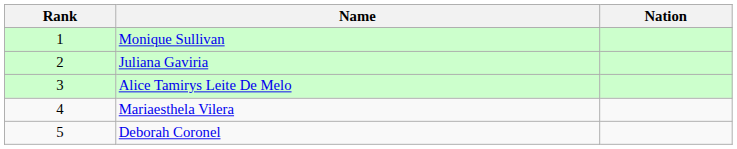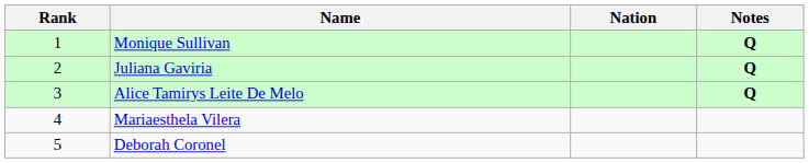 <table class="wikitable sortable" style="text-align:center" width=50%>
 <tr>
 <th>Rank</th>
 <th>Name</th>
 <th>Nation</th>
+<th>Notes</th>
 </tr>
 <tr bgcolor=ccffcc>
 <td>1</td>
 <td align=left><a href='#'>Monique Sullivan</a></td>
 <td align=left></td>
+<td><strong>Q</strong></td>
 </tr>
 <tr bgcolor=ccffcc>
 <td>2</td>
 <td align=left><a href='#'>Juliana Gaviria</a></td>
 <td align=left></td>
+<td><strong>Q</strong></td>
 </tr>
 <tr bgcolor=ccffcc>
 <td>3</td>
 <td align=left><a href='#'>Alice Tamirys Leite De Melo</a></td>
 <td align=left></td>
+<td><strong>Q</strong></td>
 </tr>
 <tr>
 <td>4</td>
 <td align=left><a href='#'>Mariaesthela Vilera</a></td>
 <td align=left></td>
+<td></td>
 </tr>
 <tr>
 <td>5</td>
 <td align=left><a href='#'>Deborah Coronel</a></td>
 <td align=left></td>
+<td></td>
 </tr>
 </table>
